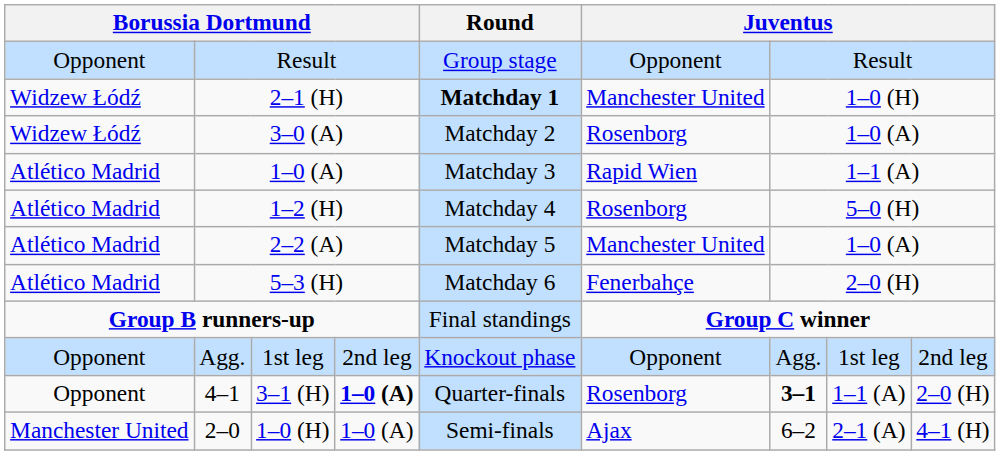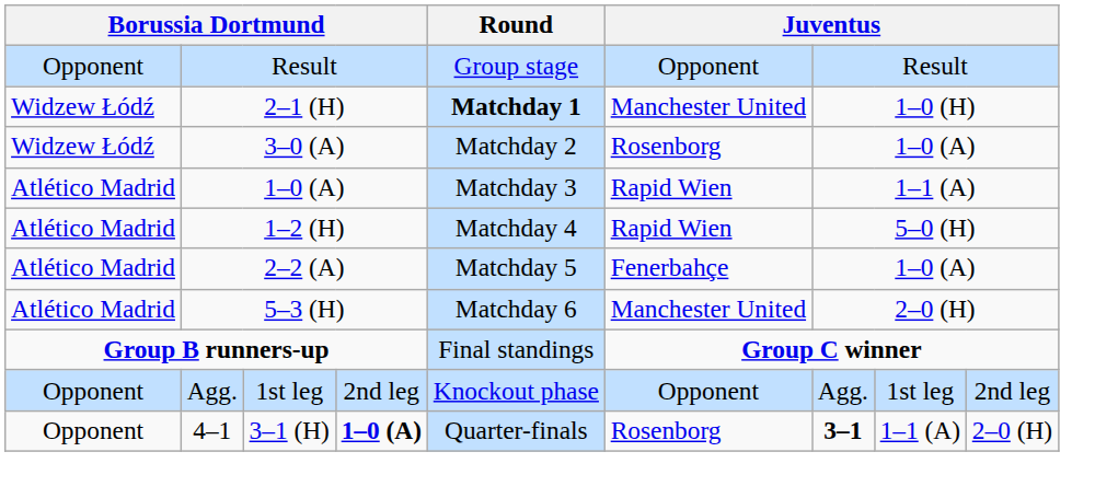 <table class="wikitable" style="text-align: center;">
 <tr>
 <th colspan=4> <a href='#'>Borussia Dortmund</a></th>
 <th>Round</th>
 <th colspan=4> <a href='#'>Juventus</a></th>
 </tr>
 <tr style="background:#c1e0ff;">
 <td>Opponent</td>
 <td colspan=3>Result</td>
 <td><a href='#'>Group stage</a></td>
 <td>Opponent</td>
 <td colspan=3>Result</td>
 </tr>
 <tr>
 <td align=left> <a href='#'>Widzew Łódź</a></td>
 <td colspan=3><a href='#'>2–1</a> (H)</td>
 <td style="background:#c1e0ff;"><strong>Matchday 1</strong></td>
 <td align=left> <a href='#'>Manchester United</a></td>
 <td colspan=3><a href='#'>1–0</a> (H)</td>
 </tr>
 <tr>
 <td align=left> <a href='#'>Widzew Łódź</a></td>
 <td colspan=3><a href='#'>3–0</a> (A)</td>
 <td style="background:#c1e0ff;">Matchday 2</td>
 <td align=left> <a href='#'>Rosenborg</a></td>
 <td colspan=3><a href='#'>1–0</a> (A)</td>
 </tr>
 <tr>
 <td align=left> <a href='#'>Atlético Madrid</a></td>
 <td colspan=3><a href='#'>1–0</a> (A)</td>
 <td style="background:#c1e0ff;">Matchday 3</td>
 <td align=left> <a href='#'>Rapid Wien</a></td>
 <td colspan=3><a href='#'>1–1</a> (A)</td>
 </tr>
 <tr>
 <td align=left> <a href='#'>Atlético Madrid</a></td>
 <td colspan=3><a href='#'>1–2</a> (H)</td>
 <td style="background:#c1e0ff;">Matchday 4</td>
-<td align=left> <a href='#'>Rosenborg</a></td>
+<td align=left> <a href='#'>Rapid Wien</a></td>
 <td colspan=3><a href='#'>5–0</a> (H)</td>
 </tr>
 <tr>
 <td align=left> <a href='#'>Atlético Madrid</a></td>
 <td colspan=3><a href='#'>2–2</a> (A)</td>
 <td style="background:#c1e0ff;">Matchday 5</td>
-<td align=left> <a href='#'>Manchester United</a></td>
+<td align=left> <a href='#'>Fenerbahçe</a></td>
 <td colspan=3><a href='#'>1–0</a> (A)</td>
 </tr>
 <tr>
 <td align=left> <a href='#'>Atlético Madrid</a></td>
 <td colspan=3><a href='#'>5–3</a> (H)</td>
 <td style="background:#c1e0ff;">Matchday 6</td>
-<td align=left> <a href='#'>Fenerbahçe</a></td>
+<td align=left> <a href='#'>Manchester United</a></td>
 <td colspan=3><a href='#'>2–0</a> (H)</td>
 </tr>
 <tr>
 <td colspan="4" style="text-align:center; vertical-align:top;"><strong><a href='#'>Group B</a> runners-up</strong><br></td>
 <td style="background:#c1e0ff;">Final standings</td>
 <td colspan="4" style="text-align:center; vertical-align:top;"><strong><a href='#'>Group C</a> winner</strong><br></td>
 </tr>
 <tr style="background:#c1e0ff;">
 <td>Opponent</td>
 <td>Agg.</td>
 <td>1st leg</td>
 <td>2nd leg</td>
 <td><a href='#'>Knockout phase</a></td>
 <td>Opponent</td>
 <td>Agg.</td>
 <td>1st leg</td>
 <td>2nd leg</td>
 </tr>
 <tr>
 <td>Opponent</td>
 <td>4–1</td>
 <td><a href='#'>3–1</a> (H)</td>
 <td><strong><a href='#'>1–0</a> (A)</strong></td>
 <td style="background:#c1e0ff;">Quarter-finals</td>
 <td align=left> <a href='#'>Rosenborg</a></td>
 <td><strong>3–1</strong></td>
 <td><a href='#'>1–1</a> (A)</td>
 <td><a href='#'>2–0</a> (H)</td>
 </tr>
-<tr>
-<td align=left> <a href='#'>Manchester United</a></td>
-<td>2–0</td>
-<td><a href='#'>1–0</a> (H)</td>
-<td><a href='#'>1–0</a> (A)</td>
-<td style="background:#c1e0ff;">Semi-finals</td>
-<td align=left> <a href='#'>Ajax</a></td>
-<td>6–2</td>
-<td><a href='#'>2–1</a> (A)</td>
-<td><a href='#'>4–1</a> (H)</td>
-</tr>
 </table>
